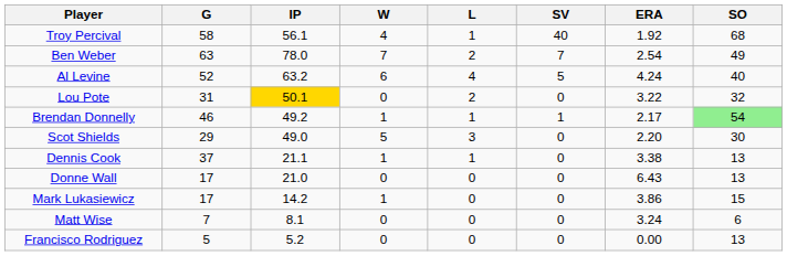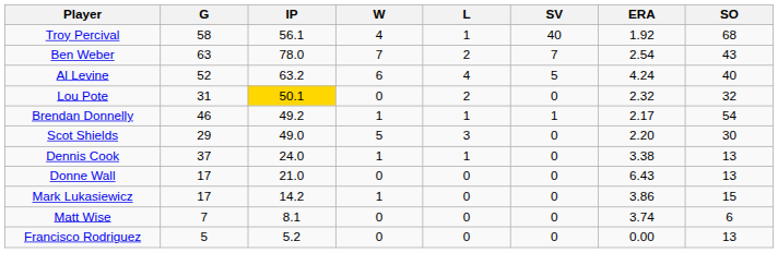 <table class="wikitable sortable">
 <tr>
 <th width="16%" bgcolor="#ddddff">Player</th>
 <th width="9%" bgcolor="#ddddff">G</th>
 <th width="9%" bgcolor="#ddddff">IP</th>
 <th width="9%" bgcolor="#ddddff">W</th>
 <th width="9%" bgcolor="#ddddff">L</th>
 <th width="9%" bgcolor="#ddddff">SV</th>
 <th width="9%" bgcolor="#ddddff">ERA</th>
 <th width="9%" bgcolor="#ddddff">SO</th>
 </tr>
 <tr align="center">
 <td><a href='#'>Troy Percival</a></td>
 <td>58</td>
 <td>56.1</td>
 <td>4</td>
 <td>1</td>
 <td>40</td>
 <td>1.92</td>
 <td>68</td>
 </tr>
 <tr align=center>
 <td><a href='#'>Ben Weber</a></td>
 <td>63</td>
 <td>78.0</td>
 <td>7</td>
 <td>2</td>
 <td>7</td>
 <td>2.54</td>
-<td>49</td>
+<td>43</td>
 </tr>
 <tr align=center>
 <td><a href='#'>Al Levine</a></td>
 <td>52</td>
 <td>63.2</td>
 <td>6</td>
 <td>4</td>
 <td>5</td>
 <td>4.24</td>
 <td>40</td>
 </tr>
 <tr align="center">
 <td><a href='#'>Lou Pote</a></td>
 <td>31</td>
 <td style="background: gold;">50.1</td>
 <td>0</td>
 <td>2</td>
 <td>0</td>
-<td>3.22</td>
+<td>2.32</td>
 <td>32</td>
 </tr>
 <tr align=center>
 <td><a href='#'>Brendan Donnelly</a></td>
 <td>46</td>
 <td>49.2</td>
 <td>1</td>
 <td>1</td>
 <td>1</td>
 <td>2.17</td>
-<td style="background: lightgreen;">54</td>
+<td>54</td>
 </tr>
 <tr align="center">
 <td><a href='#'>Scot Shields</a></td>
 <td>29</td>
 <td>49.0</td>
 <td>5</td>
 <td>3</td>
 <td>0</td>
 <td>2.20</td>
 <td>30</td>
 </tr>
 <tr align=center>
 <td><a href='#'>Dennis Cook</a></td>
 <td>37</td>
-<td>21.1</td>
+<td>24.0</td>
 <td>1</td>
 <td>1</td>
 <td>0</td>
 <td>3.38</td>
 <td>13</td>
 </tr>
 <tr align=center>
 <td><a href='#'>Donne Wall</a></td>
 <td>17</td>
 <td>21.0</td>
 <td>0</td>
 <td>0</td>
 <td>0</td>
 <td>6.43</td>
 <td>13</td>
 </tr>
 <tr align=center>
 <td><a href='#'>Mark Lukasiewicz</a></td>
 <td>17</td>
 <td>14.2</td>
 <td>1</td>
 <td>0</td>
 <td>0</td>
 <td>3.86</td>
 <td>15</td>
 </tr>
 <tr align=center>
 <td><a href='#'>Matt Wise</a></td>
 <td>7</td>
 <td>8.1</td>
 <td>0</td>
 <td>0</td>
 <td>0</td>
-<td>3.24</td>
+<td>3.74</td>
 <td>6</td>
 </tr>
 <tr align=center>
 <td><a href='#'>Francisco Rodriguez</a></td>
 <td>5</td>
 <td>5.2</td>
 <td>0</td>
 <td>0</td>
 <td>0</td>
 <td>0.00</td>
 <td>13</td>
 </tr>
 </table>
